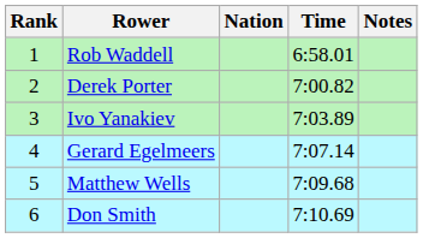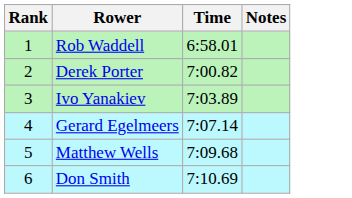 <table class="wikitable sortable" style="text-align:center">
 <tr>
 <th>Rank</th>
 <th>Rower</th>
-<th>Nation</th>
 <th>Time</th>
 <th>Notes</th>
 </tr>
 <tr bgcolor=bbf3bb>
 <td>1</td>
 <td align=left><a href='#'>Rob Waddell</a></td>
-<td align=left></td>
 <td>6:58.01</td>
 <td></td>
 </tr>
 <tr bgcolor=bbf3bb>
 <td>2</td>
 <td align=left><a href='#'>Derek Porter</a></td>
-<td align=left></td>
 <td>7:00.82</td>
 <td></td>
 </tr>
 <tr bgcolor=bbf3bb>
 <td>3</td>
 <td align=left><a href='#'>Ivo Yanakiev</a></td>
-<td align=left></td>
 <td>7:03.89</td>
 <td></td>
 </tr>
 <tr bgcolor=bbf9ff>
 <td>4</td>
 <td align=left><a href='#'>Gerard Egelmeers</a></td>
-<td align=left></td>
 <td>7:07.14</td>
 <td></td>
 </tr>
 <tr bgcolor=bbf9ff>
 <td>5</td>
 <td align=left><a href='#'>Matthew Wells</a></td>
-<td align=left></td>
 <td>7:09.68</td>
 <td></td>
 </tr>
 <tr bgcolor=bbf9ff>
 <td>6</td>
 <td align=left><a href='#'>Don Smith</a></td>
-<td align=left></td>
 <td>7:10.69</td>
 <td></td>
 </tr>
 </table>
